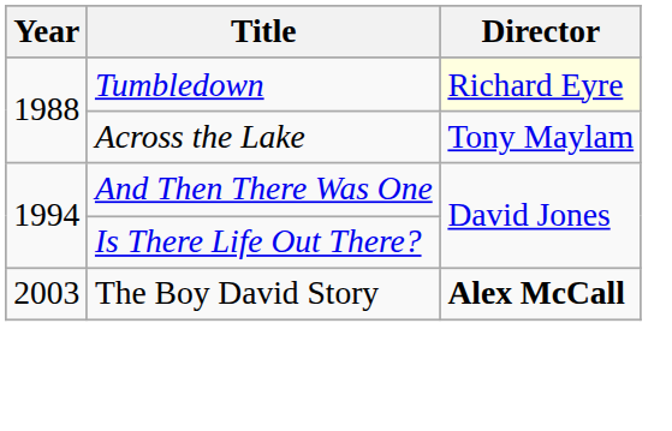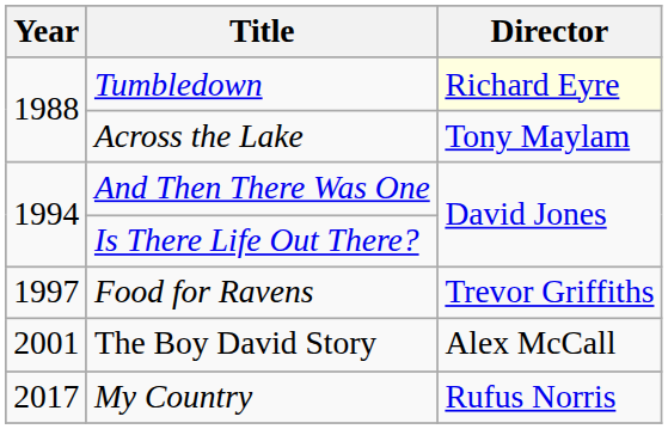 <table class="wikitable">
 <tr>
 <th>Year</th>
 <th>Title</th>
 <th>Director</th>
 </tr>
 <tr>
 <td rowspan="2">1988</td>
 <td><em><a href='#'>Tumbledown</a></em></td>
 <td style="background: lightyellow;"><a href='#'>Richard Eyre</a></td>
 </tr>
 <tr>
 <td><em>Across the Lake</em></td>
 <td><a href='#'>Tony Maylam</a></td>
 </tr>
 <tr>
 <td rowspan="2">1994</td>
 <td><em><a href='#'>And Then There Was One</a></em></td>
 <td rowspan="2"><a href='#'>David Jones</a></td>
 </tr>
 <tr>
 <td><em><a href='#'>Is There Life Out There?</a></em></td>
 </tr>
 <tr>
-<td>2003</td>
+<td>1997</td>
+<td><em>Food for Ravens</em></td>
+<td><a href='#'>Trevor Griffiths</a></td>
+</tr>
+<tr>
+<td>2001</td>
 <td>The Boy David Story</td>
-<td><strong>Alex McCall</strong></td>
+<td>Alex McCall</td>
+</tr>
+<tr>
+<td>2017</td>
+<td><em>My Country</em></td>
+<td><a href='#'>Rufus Norris</a></td>
 </tr>
 </table>
